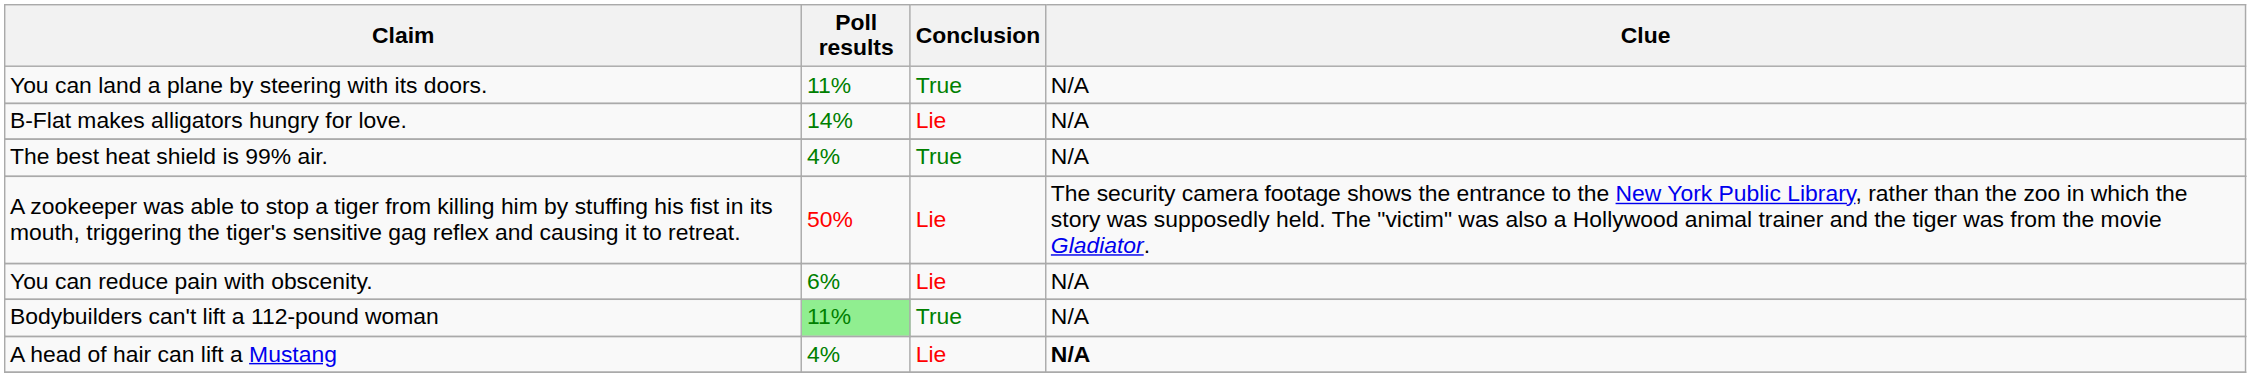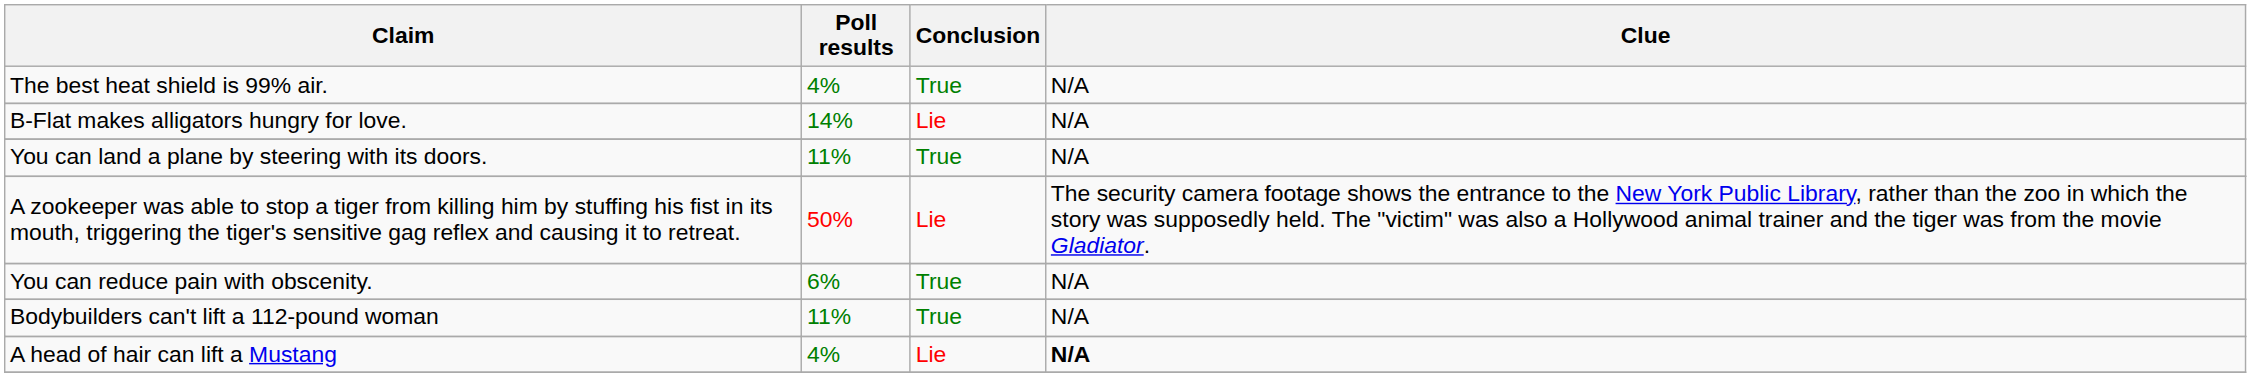 <table class="wikitable">
 <tr>
 <th>Claim</th>
 <th>Poll results</th>
 <th>Conclusion</th>
 <th>Clue</th>
 </tr>
 <tr>
-<td>You can land a plane by steering with its doors.</td>
-<td style="color:green">11%</td>
+<td>The best heat shield is 99% air.</td>
+<td style="color:green">4%</td>
 <td style="color:green">True</td>
 <td>N/A</td>
 </tr>
 <tr>
 </tr>
 <tr>
 <td>B-Flat makes alligators hungry for love.</td>
 <td style="color:green">14%</td>
 <td style="color:red">Lie</td>
 <td>N/A</td>
 </tr>
 <tr>
 </tr>
 <tr>
-<td>The best heat shield is 99% air.</td>
-<td style="color:green">4%</td>
+<td>You can land a plane by steering with its doors.</td>
+<td style="color:green">11%</td>
 <td style="color:green">True</td>
 <td>N/A</td>
 </tr>
 <tr>
 </tr>
 <tr>
 <td>A zookeeper was able to stop a tiger from killing him by stuffing his fist in its mouth, triggering the tiger's sensitive gag reflex and causing it to retreat.</td>
 <td style="color:red">50%</td>
 <td style="color:red">Lie</td>
 <td>The security camera footage shows the entrance to the <a href='#'>New York Public Library</a>, rather than the zoo in which the story was supposedly held. The "victim" was also a Hollywood animal trainer and the tiger was from the movie <em><a href='#'>Gladiator</a></em>.</td>
 </tr>
 <tr>
 </tr>
 <tr>
 <td>You can reduce pain with obscenity.</td>
 <td style="color:green">6%</td>
-<td style="color:red">Lie</td>
+<td style="color:green">True</td>
 <td>N/A</td>
 </tr>
 <tr>
 </tr>
 <tr>
 <td>Bodybuilders can't lift a 112-pound woman</td>
-<td style="background: lightgreen; color:green">11%</td>
+<td style="color:green">11%</td>
 <td style="color:green">True</td>
 <td>N/A</td>
 </tr>
 <tr>
 </tr>
 <tr>
 <td>A head of hair can lift a <a href='#'>Mustang</a></td>
 <td style="color:green">4%</td>
 <td style="color:red">Lie</td>
 <td><strong>N/A</strong></td>
 </tr>
 <tr>
 </tr>
 </table>
